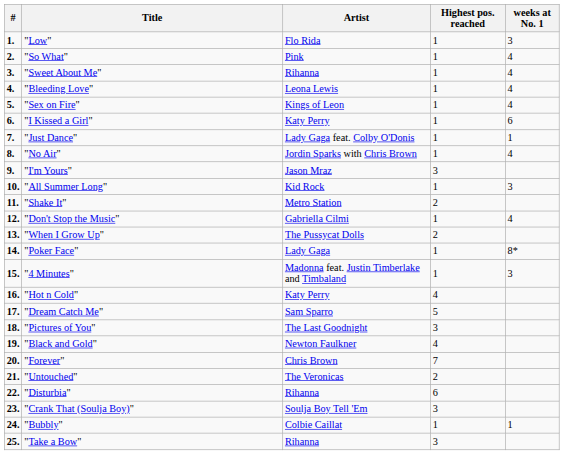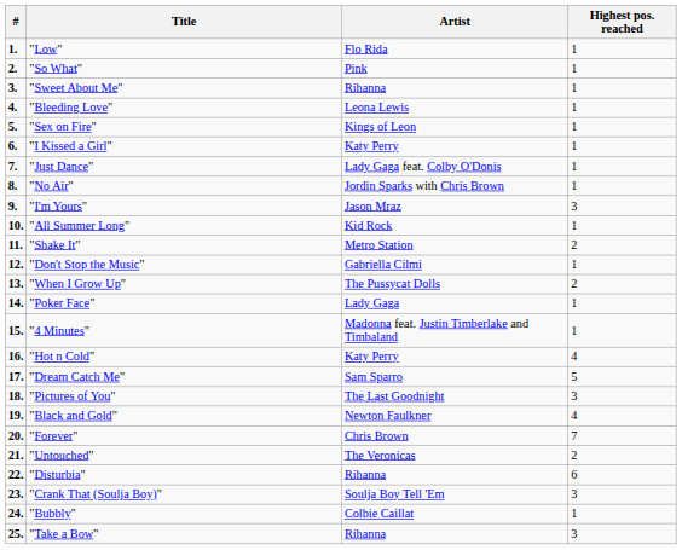 <table class="wikitable sortable">
 <tr>
 <th>#</th>
 <th width="400">Title</th>
 <th>Artist</th>
 <th>Highest pos. reached</th>
-<th>weeks at No. 1</th>
 </tr>
 <tr>
 <td><strong>1.</strong></td>
 <td>"<a href='#'>Low</a>"</td>
 <td><a href='#'>Flo Rida</a></td>
 <td>1</td>
-<td>3</td>
 </tr>
 <tr>
 <td><strong>2.</strong></td>
 <td>"<a href='#'>So What</a>"</td>
 <td><a href='#'>Pink</a></td>
 <td>1</td>
-<td>4</td>
 </tr>
 <tr>
 <td><strong>3.</strong></td>
 <td>"<a href='#'>Sweet About Me</a>"</td>
 <td><a href='#'>Rihanna</a></td>
 <td>1</td>
-<td>4</td>
 </tr>
 <tr>
 <td><strong>4.</strong></td>
 <td>"<a href='#'>Bleeding Love</a>"</td>
 <td><a href='#'>Leona Lewis</a></td>
 <td>1</td>
-<td>4</td>
 </tr>
 <tr>
 <td><strong>5.</strong></td>
 <td>"<a href='#'>Sex on Fire</a>"</td>
 <td><a href='#'>Kings of Leon</a></td>
 <td>1</td>
-<td>4</td>
 </tr>
 <tr>
 <td><strong>6.</strong></td>
 <td>"<a href='#'>I Kissed a Girl</a>"</td>
 <td><a href='#'>Katy Perry</a></td>
 <td>1</td>
-<td>6</td>
 </tr>
 <tr>
 <td><strong>7.</strong></td>
 <td>"<a href='#'>Just Dance</a>"</td>
 <td><a href='#'>Lady Gaga</a> feat. <a href='#'>Colby O'Donis</a></td>
-<td>1</td>
 <td>1</td>
 </tr>
 <tr>
 <td><strong>8.</strong></td>
 <td>"<a href='#'>No Air</a>"</td>
 <td><a href='#'>Jordin Sparks</a> with <a href='#'>Chris Brown</a></td>
 <td>1</td>
-<td>4</td>
 </tr>
 <tr>
 <td><strong>9.</strong></td>
 <td>"<a href='#'>I'm Yours</a>"</td>
 <td><a href='#'>Jason Mraz</a></td>
 <td>3</td>
-<td></td>
 </tr>
 <tr>
 <td><strong>10.</strong></td>
 <td>"<a href='#'>All Summer Long</a>"</td>
 <td><a href='#'>Kid Rock</a></td>
 <td>1</td>
-<td>3</td>
 </tr>
 <tr>
 <td><strong>11.</strong></td>
 <td>"<a href='#'>Shake It</a>"</td>
 <td><a href='#'>Metro Station</a></td>
 <td>2</td>
-<td></td>
 </tr>
 <tr>
 <td><strong>12.</strong></td>
 <td>"<a href='#'>Don't Stop the Music</a>"</td>
 <td><a href='#'>Gabriella Cilmi</a></td>
 <td>1</td>
-<td>4</td>
 </tr>
 <tr>
 <td><strong>13.</strong></td>
 <td>"<a href='#'>When I Grow Up</a>"</td>
 <td><a href='#'>The Pussycat Dolls</a></td>
 <td>2</td>
-<td></td>
 </tr>
 <tr>
 <td><strong>14.</strong></td>
 <td>"<a href='#'>Poker Face</a>"</td>
 <td><a href='#'>Lady Gaga</a></td>
 <td>1</td>
-<td>8*</td>
 </tr>
 <tr>
 <td><strong>15.</strong></td>
 <td>"<a href='#'>4 Minutes</a>"</td>
 <td><a href='#'>Madonna</a> feat. <a href='#'>Justin Timberlake</a> and <a href='#'>Timbaland</a></td>
 <td>1</td>
-<td>3</td>
 </tr>
 <tr>
 <td><strong>16.</strong></td>
 <td>"<a href='#'>Hot n Cold</a>"</td>
 <td><a href='#'>Katy Perry</a></td>
 <td>4</td>
-<td></td>
 </tr>
 <tr>
 <td><strong>17.</strong></td>
 <td>"<a href='#'>Dream Catch Me</a>"</td>
 <td><a href='#'>Sam Sparro</a></td>
 <td>5</td>
-<td></td>
 </tr>
 <tr>
 <td><strong>18.</strong></td>
 <td>"<a href='#'>Pictures of You</a>"</td>
 <td><a href='#'>The Last Goodnight</a></td>
 <td>3</td>
-<td></td>
 </tr>
 <tr>
 <td><strong>19.</strong></td>
 <td>"<a href='#'>Black and Gold</a>"</td>
 <td><a href='#'>Newton Faulkner</a></td>
 <td>4</td>
-<td></td>
 </tr>
 <tr>
 <td><strong>20.</strong></td>
 <td>"<a href='#'>Forever</a>"</td>
 <td><a href='#'>Chris Brown</a></td>
 <td>7</td>
-<td></td>
 </tr>
 <tr>
 <td><strong>21.</strong></td>
 <td>"<a href='#'>Untouched</a>"</td>
 <td><a href='#'>The Veronicas</a></td>
 <td>2</td>
-<td></td>
 </tr>
 <tr>
 <td><strong>22.</strong></td>
 <td>"<a href='#'>Disturbia</a>"</td>
 <td><a href='#'>Rihanna</a></td>
 <td>6</td>
-<td></td>
 </tr>
 <tr>
 <td><strong>23.</strong></td>
 <td>"<a href='#'>Crank That (Soulja Boy)</a>"</td>
 <td><a href='#'>Soulja Boy Tell 'Em</a></td>
 <td>3</td>
-<td></td>
 </tr>
 <tr>
 <td><strong>24.</strong></td>
 <td>"<a href='#'>Bubbly</a>"</td>
 <td><a href='#'>Colbie Caillat</a></td>
-<td>1</td>
 <td>1</td>
 </tr>
 <tr>
 <td><strong>25.</strong></td>
 <td>"<a href='#'>Take a Bow</a>"</td>
 <td><a href='#'>Rihanna</a></td>
 <td>3</td>
-<td></td>
 </tr>
 </table>
